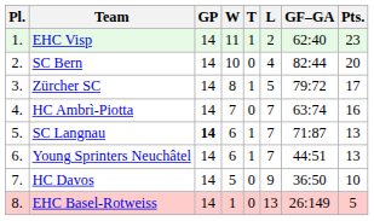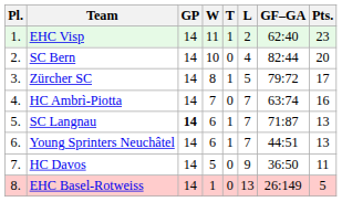 <table class="wikitable">
 <tr>
 <th>Pl.</th>
 <th>Team</th>
 <th>GP</th>
 <th>W</th>
 <th>T</th>
 <th>L</th>
 <th>GF–GA</th>
 <th>Pts.</th>
 </tr>
 <tr align="center " bgcolor="#e6fae6">
 <td>1.</td>
 <td align="left"><a href='#'>EHC Visp</a></td>
 <td>14</td>
 <td>11</td>
 <td>1</td>
 <td>2</td>
 <td>62:40</td>
 <td>23</td>
 </tr>
 <tr align="center "  bgcolor="#FFFFFF">
 <td>2.</td>
 <td align="left"><a href='#'>SC Bern</a></td>
 <td>14</td>
 <td>10</td>
 <td>0</td>
 <td>4</td>
 <td>82:44</td>
 <td>20</td>
 </tr>
 <tr align="center "  bgcolor="#FFFFFF">
 <td>3.</td>
 <td align="left"><a href='#'>Zürcher SC</a></td>
 <td>14</td>
 <td>8</td>
 <td>1</td>
 <td>5</td>
 <td>79:72</td>
 <td>17</td>
 </tr>
 <tr align="center "  bgcolor="#FFFFFF">
 <td>4.</td>
 <td align="left"><a href='#'>HC Ambrì-Piotta</a></td>
 <td>14</td>
 <td>7</td>
 <td>0</td>
 <td>7</td>
 <td>63:74</td>
 <td>16</td>
 </tr>
 <tr align="center " bgcolor="#FFFFFF">
 <td>5.</td>
 <td align="left"><a href='#'>SC Langnau</a></td>
 <td><strong>14</strong></td>
 <td>6</td>
 <td>1</td>
 <td>7</td>
 <td>71:87</td>
 <td>13</td>
 </tr>
 <tr align="center "  bgcolor="#FFFFFF">
 <td>6.</td>
 <td align="left"><a href='#'>Young Sprinters Neuchâtel</a></td>
 <td>14</td>
 <td>6</td>
 <td>1</td>
 <td>7</td>
 <td>44:51</td>
 <td>13</td>
 </tr>
 <tr align="center "  bgcolor="#FFFFFF">
 <td>7.</td>
 <td align="left"><a href='#'>HC Davos</a></td>
 <td>14</td>
 <td>5</td>
 <td>0</td>
 <td>9</td>
 <td>36:50</td>
-<td>10</td>
+<td>11</td>
 </tr>
 <tr align="center "  bgcolor="#ffcccc">
 <td>8.</td>
 <td align="left"><a href='#'>EHC Basel-Rotweiss</a></td>
 <td>14</td>
 <td>1</td>
 <td>0</td>
 <td>13</td>
 <td>26:149</td>
 <td>5</td>
 </tr>
 </table>
